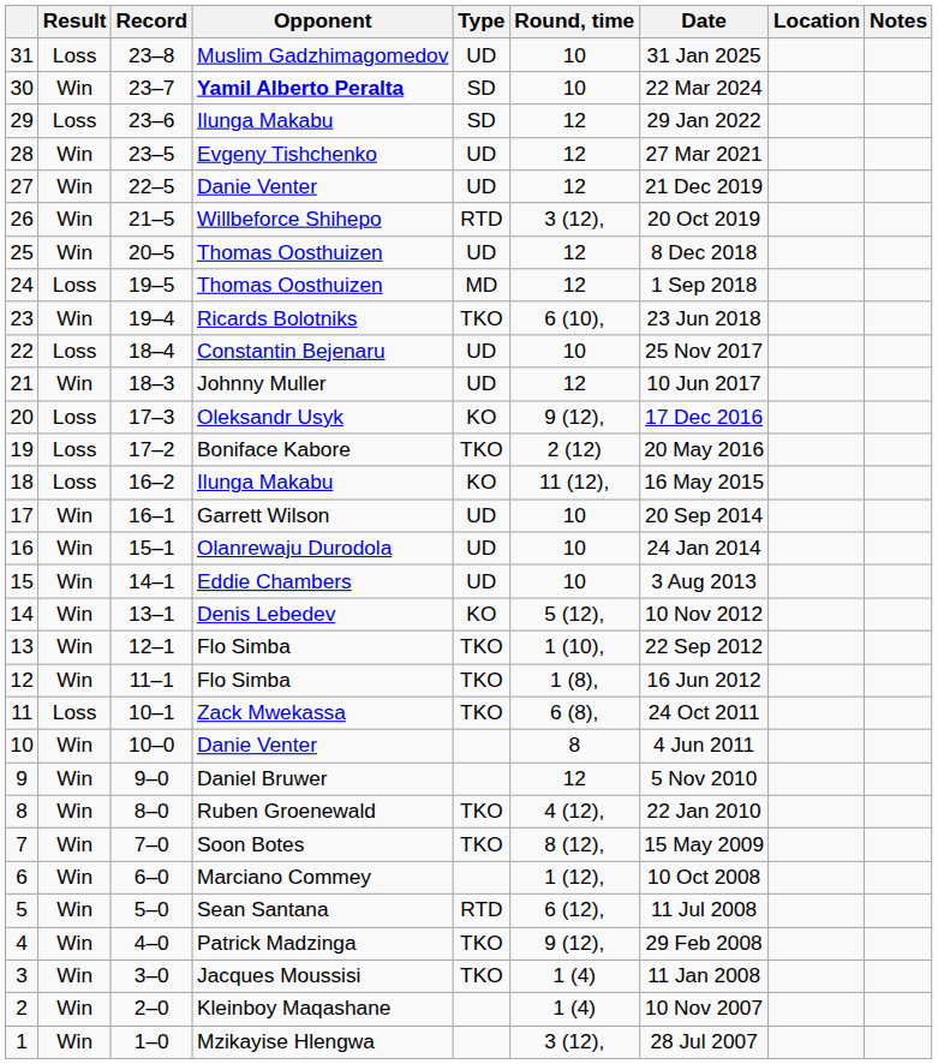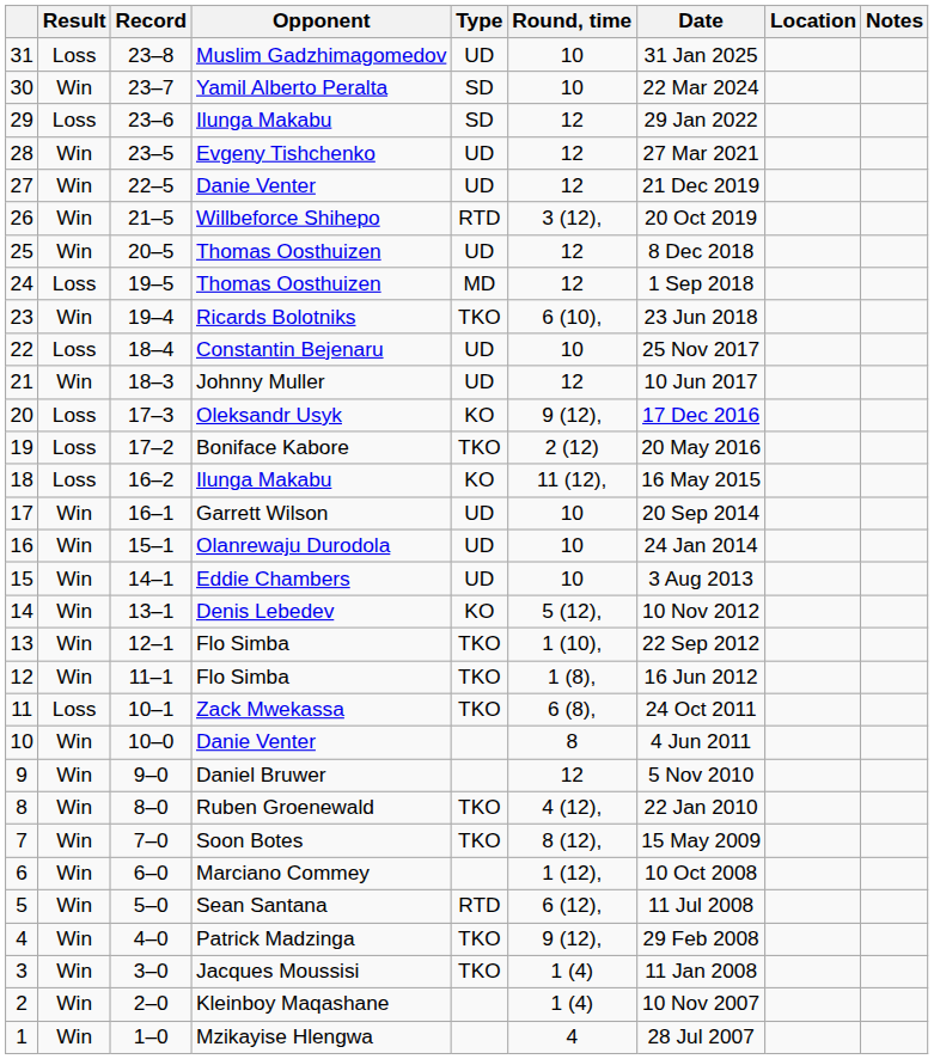 <table class="wikitable" style="text-align:center">
 <tr>
 <th></th>
 <th>Result</th>
 <th>Record</th>
 <th>Opponent</th>
 <th>Type</th>
 <th>Round, time</th>
 <th>Date</th>
 <th>Location</th>
 <th>Notes</th>
 </tr>
 <tr>
 <td>31</td>
 <td>Loss</td>
 <td>23–8</td>
 <td style="text-align:left;"><a href='#'>Muslim Gadzhimagomedov</a></td>
 <td>UD</td>
 <td>10</td>
 <td>31 Jan 2025</td>
 <td style="text-align:left;"></td>
 <td></td>
 </tr>
 <tr>
 <td>30</td>
 <td>Win</td>
 <td>23–7</td>
-<td style="text-align:left;"><strong><a href='#'>Yamil Alberto Peralta</a></strong></td>
+<td style="text-align:left;"><a href='#'>Yamil Alberto Peralta</a></td>
 <td>SD</td>
 <td>10</td>
 <td>22 Mar 2024</td>
 <td style="text-align:left;"></td>
 <td style="text-align:left;"></td>
 </tr>
 <tr>
 <td>29</td>
 <td>Loss</td>
 <td>23–6</td>
 <td style="text-align:left;"><a href='#'>Ilunga Makabu</a></td>
 <td>SD</td>
 <td>12</td>
 <td>29 Jan 2022</td>
 <td style="text-align:left;"></td>
 <td style="text-align:left;"></td>
 </tr>
 <tr>
 <td>28</td>
 <td>Win</td>
 <td>23–5</td>
 <td style="text-align:left;"><a href='#'>Evgeny Tishchenko</a></td>
 <td>UD</td>
 <td>12</td>
 <td>27 Mar 2021</td>
 <td style="text-align:left;"></td>
 <td style="text-align:left;"></td>
 </tr>
 <tr>
 <td>27</td>
 <td>Win</td>
 <td>22–5</td>
 <td style="text-align:left;"><a href='#'>Danie Venter</a></td>
 <td>UD</td>
 <td>12</td>
 <td>21 Dec 2019</td>
 <td style="text-align:left;"></td>
 <td style="text-align:left;"></td>
 </tr>
 <tr>
 <td>26</td>
 <td>Win</td>
 <td>21–5</td>
 <td style="text-align:left;"><a href='#'>Willbeforce Shihepo</a></td>
 <td>RTD</td>
 <td>3 (12), </td>
 <td>20 Oct 2019</td>
 <td style="text-align:left;"></td>
 <td></td>
 </tr>
 <tr>
 <td>25</td>
 <td>Win</td>
 <td>20–5</td>
 <td style="text-align:left;"><a href='#'>Thomas Oosthuizen</a></td>
 <td>UD</td>
 <td>12</td>
 <td>8 Dec 2018</td>
 <td style="text-align:left;"></td>
 <td style="text-align:left;"></td>
 </tr>
 <tr>
 <td>24</td>
 <td>Loss</td>
 <td>19–5</td>
 <td style="text-align:left;"><a href='#'>Thomas Oosthuizen</a></td>
 <td>MD</td>
 <td>12</td>
 <td>1 Sep 2018</td>
 <td style="text-align:left;"></td>
 <td style="text-align:left;"></td>
 </tr>
 <tr>
 <td>23</td>
 <td>Win</td>
 <td>19–4</td>
 <td style="text-align:left;"><a href='#'>Ricards Bolotniks</a></td>
 <td>TKO</td>
 <td>6 (10), </td>
 <td>23 Jun 2018</td>
 <td style="text-align:left;"></td>
 <td></td>
 </tr>
 <tr>
 <td>22</td>
 <td>Loss</td>
 <td>18–4</td>
 <td style="text-align:left;"><a href='#'>Constantin Bejenaru</a></td>
 <td>UD</td>
 <td>10</td>
 <td>25 Nov 2017</td>
 <td style="text-align:left;"></td>
 <td style="text-align:left;"></td>
 </tr>
 <tr>
 <td>21</td>
 <td>Win</td>
 <td>18–3</td>
 <td style="text-align:left;">Johnny Muller</td>
 <td>UD</td>
 <td>12</td>
 <td>10 Jun 2017</td>
 <td style="text-align:left;"></td>
 <td style="text-align:left;"></td>
 </tr>
 <tr>
 <td>20</td>
 <td>Loss</td>
 <td>17–3</td>
 <td style="text-align:left;"><a href='#'>Oleksandr Usyk</a></td>
 <td>KO</td>
 <td>9 (12), </td>
 <td><a href='#'>17 Dec 2016</a></td>
 <td style="text-align:left;"></td>
 <td style="text-align:left;"></td>
 </tr>
 <tr>
 <td>19</td>
 <td>Loss</td>
 <td>17–2</td>
 <td style="text-align:left;">Boniface Kabore</td>
 <td>TKO</td>
 <td>2 (12)</td>
 <td>20 May 2016</td>
 <td style="text-align:left;"></td>
 <td style="text-align:left;"></td>
 </tr>
 <tr>
 <td>18</td>
 <td>Loss</td>
 <td>16–2</td>
 <td style="text-align:left;"><a href='#'>Ilunga Makabu</a></td>
 <td>KO</td>
 <td>11 (12), </td>
 <td>16 May 2015</td>
 <td style="text-align:left;"></td>
 <td></td>
 </tr>
 <tr>
 <td>17</td>
 <td>Win</td>
 <td>16–1</td>
 <td style="text-align:left;">Garrett Wilson</td>
 <td>UD</td>
 <td>10</td>
 <td>20 Sep 2014</td>
 <td style="text-align:left;"></td>
 <td style="text-align:left;"></td>
 </tr>
 <tr>
 <td>16</td>
 <td>Win</td>
 <td>15–1</td>
 <td style="text-align:left;"><a href='#'>Olanrewaju Durodola</a></td>
 <td>UD</td>
 <td>10</td>
 <td>24 Jan 2014</td>
 <td style="text-align:left;"></td>
 <td style="text-align:left;"></td>
 </tr>
 <tr>
 <td>15</td>
 <td>Win</td>
 <td>14–1</td>
 <td style="text-align:left;"><a href='#'>Eddie Chambers</a></td>
 <td>UD</td>
 <td>10</td>
 <td>3 Aug 2013</td>
 <td style="text-align:left;"></td>
 <td></td>
 </tr>
 <tr>
 <td>14</td>
 <td>Win</td>
 <td>13–1</td>
 <td style="text-align:left;"><a href='#'>Denis Lebedev</a></td>
 <td>KO</td>
 <td>5 (12), </td>
 <td>10 Nov 2012</td>
 <td style="text-align:left;"></td>
 <td style="text-align:left;"></td>
 </tr>
 <tr>
 <td>13</td>
 <td>Win</td>
 <td>12–1</td>
 <td style="text-align:left;">Flo Simba</td>
 <td>TKO</td>
 <td>1 (10), </td>
 <td>22 Sep 2012</td>
 <td style="text-align:left;"></td>
 <td></td>
 </tr>
 <tr>
 <td>12</td>
 <td>Win</td>
 <td>11–1</td>
 <td style="text-align:left;">Flo Simba</td>
 <td>TKO</td>
 <td>1 (8), </td>
 <td>16 Jun 2012</td>
 <td style="text-align:left;"></td>
 <td></td>
 </tr>
 <tr>
 <td>11</td>
 <td>Loss</td>
 <td>10–1</td>
 <td style="text-align:left;"><a href='#'>Zack Mwekassa</a></td>
 <td>TKO</td>
 <td>6 (8), </td>
 <td>24 Oct 2011</td>
 <td style="text-align:left;"></td>
 <td></td>
 </tr>
 <tr>
 <td>10</td>
 <td>Win</td>
 <td>10–0</td>
 <td style="text-align:left;"><a href='#'>Danie Venter</a></td>
 <td></td>
 <td>8</td>
 <td>4 Jun 2011</td>
 <td style="text-align:left;"></td>
 <td></td>
 </tr>
 <tr>
 <td>9</td>
 <td>Win</td>
 <td>9–0</td>
 <td style="text-align:left;">Daniel Bruwer</td>
 <td></td>
 <td>12</td>
 <td>5 Nov 2010</td>
 <td style="text-align:left;"></td>
 <td style="text-align:left;"></td>
 </tr>
 <tr>
 <td>8</td>
 <td>Win</td>
 <td>8–0</td>
 <td style="text-align:left;">Ruben Groenewald</td>
 <td>TKO</td>
 <td>4 (12), </td>
 <td>22 Jan 2010</td>
 <td style="text-align:left;"></td>
 <td style="text-align:left;"></td>
 </tr>
 <tr>
 <td>7</td>
 <td>Win</td>
 <td>7–0</td>
 <td style="text-align:left;">Soon Botes</td>
 <td>TKO</td>
 <td>8 (12), </td>
 <td>15 May 2009</td>
 <td style="text-align:left;"></td>
 <td style="text-align:left;"></td>
 </tr>
 <tr>
 <td>6</td>
 <td>Win</td>
 <td>6–0</td>
 <td style="text-align:left;">Marciano Commey</td>
 <td></td>
 <td>1 (12), </td>
 <td>10 Oct 2008</td>
 <td style="text-align:left;"></td>
 <td style="text-align:left;"></td>
 </tr>
 <tr>
 <td>5</td>
 <td>Win</td>
 <td>5–0</td>
 <td style="text-align:left;">Sean Santana</td>
 <td>RTD</td>
 <td>6 (12), </td>
 <td>11 Jul 2008</td>
 <td style="text-align:left;"></td>
 <td style="text-align:left;"></td>
 </tr>
 <tr>
 <td>4</td>
 <td>Win</td>
 <td>4–0</td>
 <td style="text-align:left;">Patrick Madzinga</td>
 <td>TKO</td>
 <td>9 (12), </td>
 <td>29 Feb 2008</td>
 <td style="text-align:left;"></td>
 <td style="text-align:left;"></td>
 </tr>
 <tr>
 <td>3</td>
 <td>Win</td>
 <td>3–0</td>
 <td style="text-align:left;">Jacques Moussisi</td>
 <td>TKO</td>
 <td>1 (4)</td>
 <td>11 Jan 2008</td>
 <td style="text-align:left;"></td>
 <td></td>
 </tr>
 <tr>
 <td>2</td>
 <td>Win</td>
 <td>2–0</td>
 <td style="text-align:left;">Kleinboy Maqashane</td>
 <td></td>
 <td>1 (4)</td>
 <td>10 Nov 2007</td>
 <td style="text-align:left;"></td>
 <td></td>
 </tr>
 <tr>
 <td>1</td>
 <td>Win</td>
 <td>1–0</td>
 <td style="text-align:left;">Mzikayise Hlengwa</td>
 <td></td>
-<td>3 (12), </td>
+<td>4</td>
 <td>28 Jul 2007</td>
 <td style="text-align:left;"></td>
 <td></td>
 </tr>
 </table>
